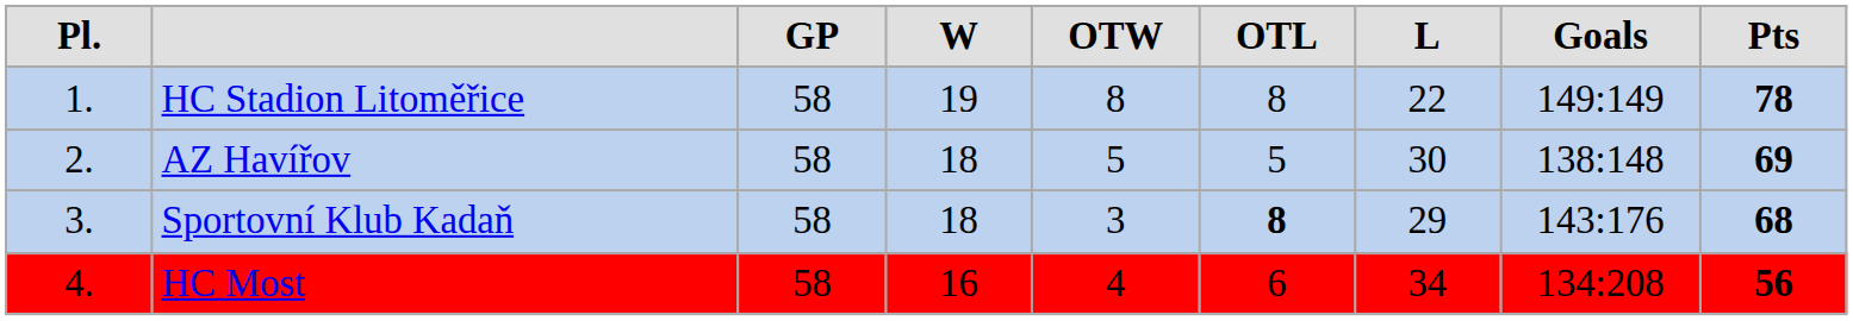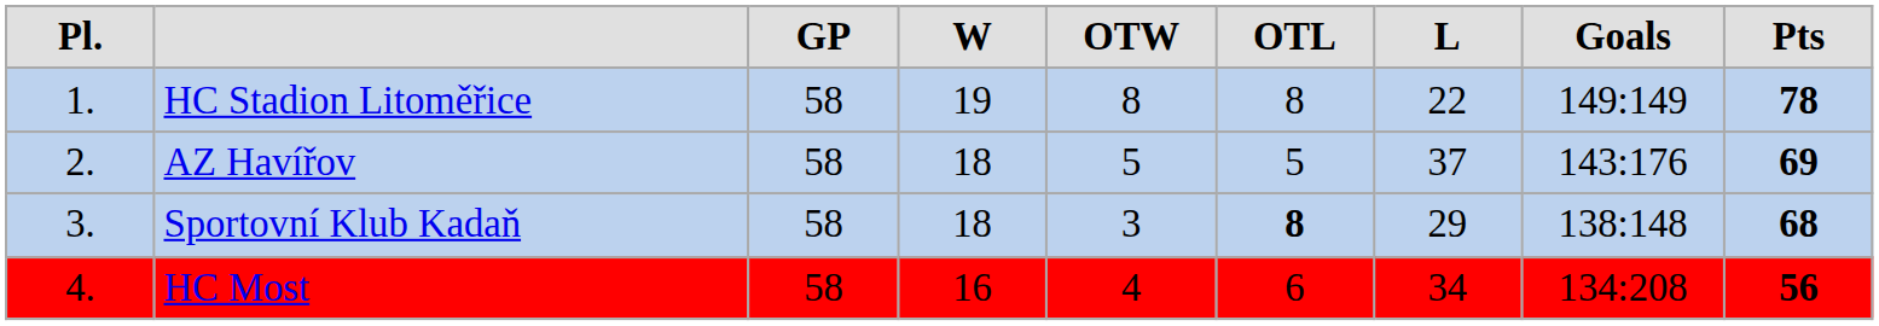 <table class="wikitable" style="width:60%; text-align: center">
 <tr style="font-weight:bold; background-color:#e0e0e0">
 <td width="5%">Pl.</td>
 <td width="20%"></td>
 <td width="5%">GP</td>
 <td width="5%">W</td>
 <td width="5%">OTW</td>
 <td width="5%">OTL</td>
 <td width="5%">L</td>
 <td width="5%">Goals</td>
 <td width="5%">Pts</td>
 </tr>
 <tr style="background-color:#BCD2EE">
 <td>1.</td>
 <td style="text-align: left"><a href='#'>HC Stadion Litoměřice</a></td>
 <td>58</td>
 <td>19</td>
 <td>8</td>
 <td>8</td>
 <td>22</td>
 <td>149:149</td>
 <td><strong>78</strong></td>
 </tr>
 <tr style="background-color:#BCD2EE">
 <td>2.</td>
 <td style="text-align: left"><a href='#'>AZ Havířov</a></td>
 <td>58</td>
 <td>18</td>
 <td>5</td>
 <td>5</td>
-<td>30</td>
-<td>138:148</td>
+<td>37</td>
+<td>143:176</td>
 <td><strong>69</strong></td>
 </tr>
 <tr style="background-color:#BCD2EE">
 <td>3.</td>
 <td style="text-align: left"><a href='#'>Sportovní Klub Kadaň</a></td>
 <td>58</td>
 <td>18</td>
 <td>3</td>
 <td><strong>8</strong></td>
 <td>29</td>
-<td>143:176</td>
+<td>138:148</td>
 <td><strong>68</strong></td>
 </tr>
 <tr style="background-color:red">
 <td>4.</td>
 <td style="text-align: left"><a href='#'>HC Most</a></td>
 <td>58</td>
 <td>16</td>
 <td>4</td>
 <td>6</td>
 <td>34</td>
 <td>134:208</td>
 <td><strong>56</strong></td>
 </tr>
 </table>
